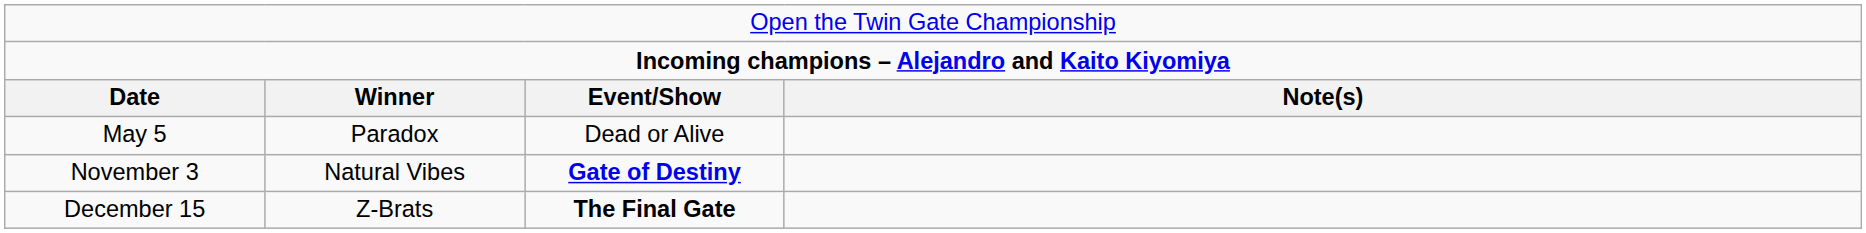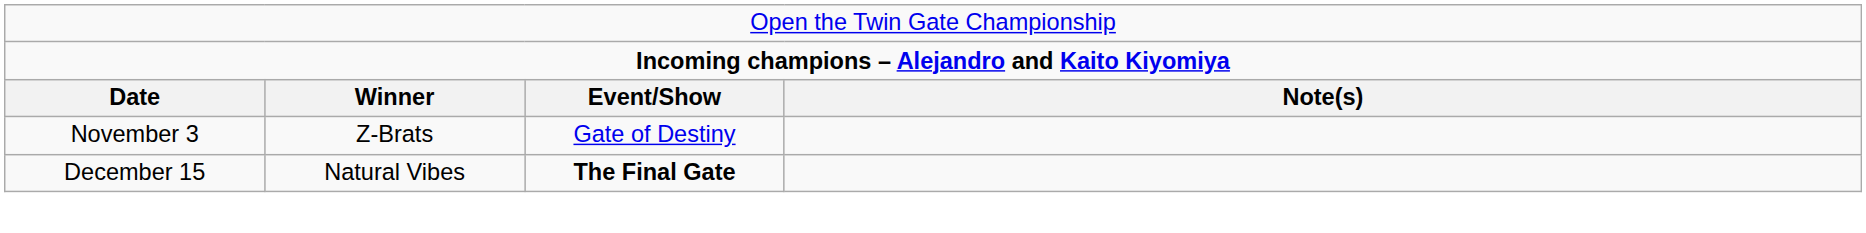 <table class="wikitable" style="text-align:center; width:100%;">
 <tr>
 <td colspan="4" style="text-align: center;"><a href='#'>Open the Twin Gate Championship</a></td>
 </tr>
 <tr>
 <td colspan="4" style="text-align: center;"><strong>Incoming champions – <a href='#'>Alejandro</a> and <a href='#'>Kaito Kiyomiya</a></strong></td>
 </tr>
 <tr>
 <th width=14%>Date</th>
 <th width=14%>Winner</th>
 <th width=14%>Event/Show</th>
 <th width=58%>Note(s)</th>
 </tr>
 <tr>
-<td>May 5</td>
-<td>Paradox<br></td>
-<td>Dead or Alive</td>
-<td></td>
-</tr>
-<tr>
 <td>November 3</td>
-<td>Natural Vibes<br></td>
-<td><strong><a href='#'>Gate of Destiny</a></strong></td>
+<td>Z-Brats<br></td>
+<td><a href='#'>Gate of Destiny</a></td>
 <td></td>
 </tr>
 <tr>
 <td>December 15</td>
-<td>Z-Brats<br></td>
+<td>Natural Vibes<br></td>
 <td><strong>The Final Gate</strong></td>
 <td></td>
 </tr>
 </table>
